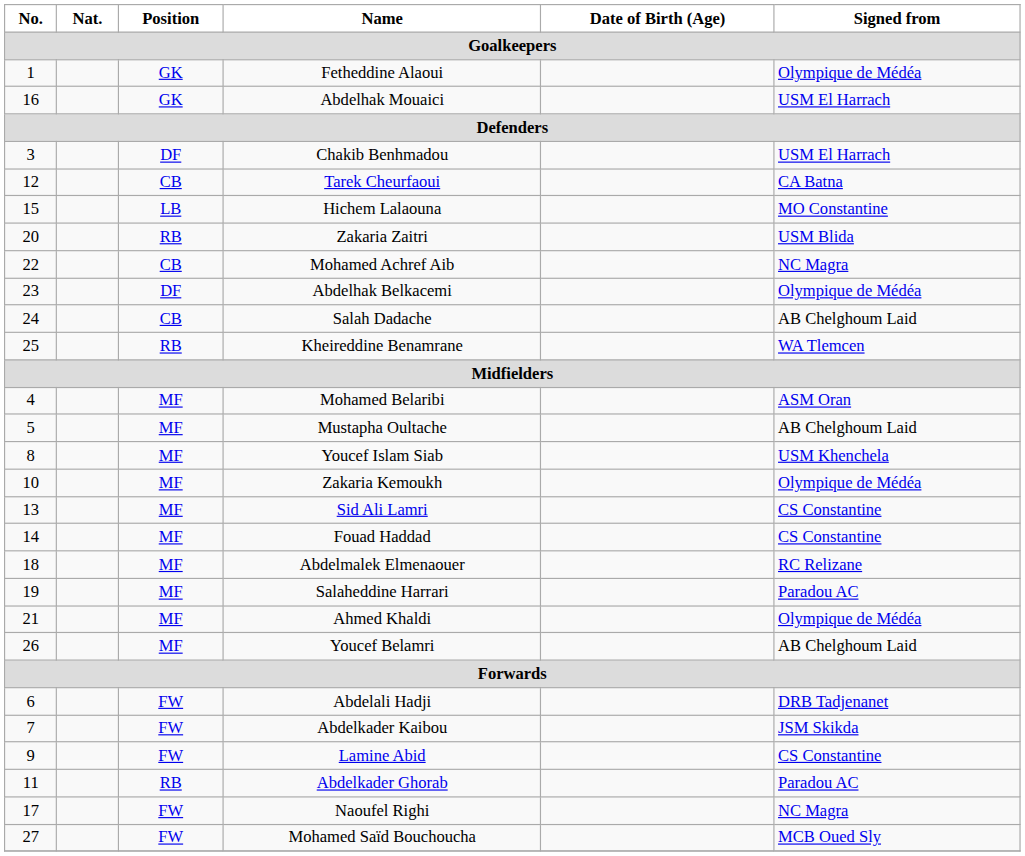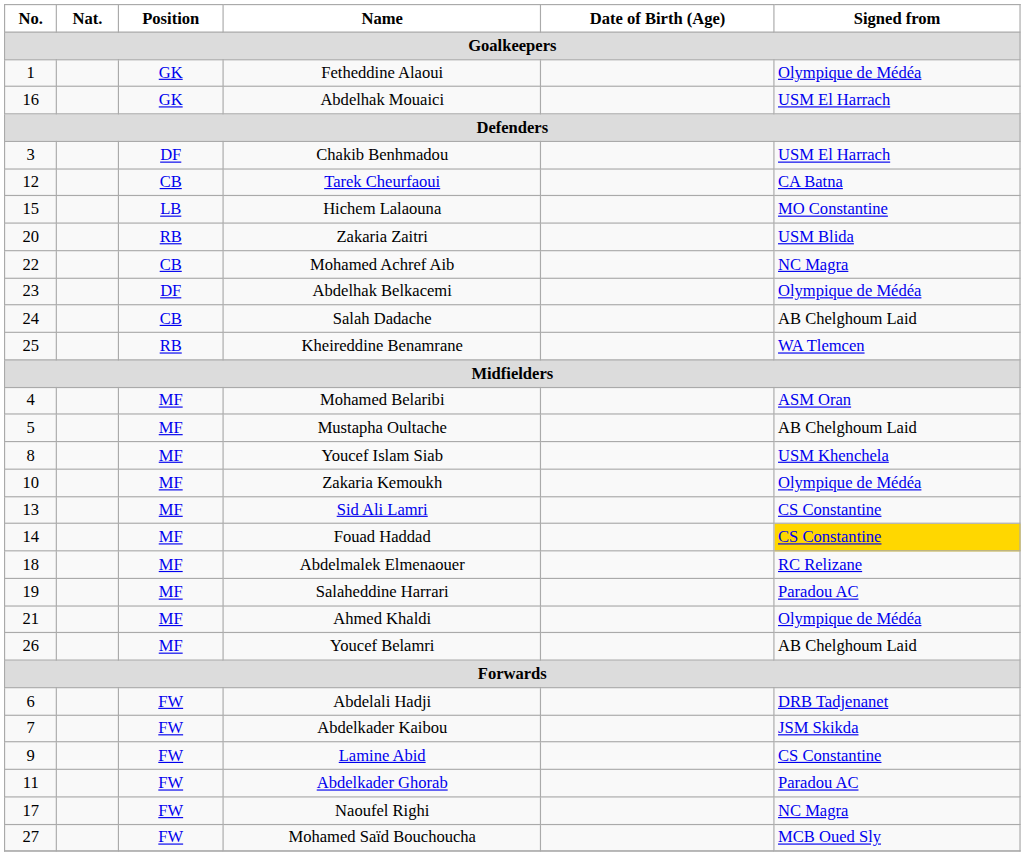 <table class="wikitable" style="text-align:center; font-size:90%; width:100%">
 <tr>
 <th style="background:white; color:black; text-align:center;">No.</th>
 <th style="background:white; color:black; text-align:center;">Nat.</th>
 <th style="background:white; color:black; text-align:center;">Position</th>
 <th style="background:white; color:black; text-align:center;">Name</th>
 <th style="background:white; color:black; text-align:center;">Date of Birth (Age)</th>
 <th style="background:white; color:black; text-align:center;">Signed from</th>
 </tr>
 <tr>
 <th colspan=10 style="background:#DCDCDC; text-align:center;">Goalkeepers</th>
 </tr>
 <tr>
 <td>1</td>
 <td></td>
 <td><a href='#'>GK</a></td>
 <td>Fetheddine Alaoui</td>
 <td></td>
 <td style="text-align:left"> <a href='#'>Olympique de Médéa</a></td>
 </tr>
 <tr>
 <td>16</td>
 <td></td>
 <td><a href='#'>GK</a></td>
 <td>Abdelhak Mouaici</td>
 <td></td>
 <td style="text-align:left"> <a href='#'>USM El Harrach</a></td>
 </tr>
 <tr>
 <th colspan=10 style="background:#DCDCDC; text-align:center;">Defenders</th>
 </tr>
 <tr>
 <td>3</td>
 <td></td>
 <td><a href='#'>DF</a></td>
 <td>Chakib Benhmadou</td>
 <td></td>
 <td style="text-align:left"> <a href='#'>USM El Harrach</a></td>
 </tr>
 <tr>
 <td>12</td>
 <td></td>
 <td><a href='#'>CB</a></td>
 <td><a href='#'>Tarek Cheurfaoui</a></td>
 <td></td>
 <td style="text-align:left"> <a href='#'>CA Batna</a></td>
 </tr>
 <tr>
 <td>15</td>
 <td></td>
 <td><a href='#'>LB</a></td>
 <td>Hichem Lalaouna</td>
 <td></td>
 <td style="text-align:left"> <a href='#'>MO Constantine</a></td>
 </tr>
 <tr>
 <td>20</td>
 <td></td>
 <td><a href='#'>RB</a></td>
 <td>Zakaria Zaitri</td>
 <td></td>
 <td style="text-align:left"> <a href='#'>USM Blida</a></td>
 </tr>
 <tr>
 <td>22</td>
 <td></td>
 <td><a href='#'>CB</a></td>
 <td>Mohamed Achref Aib</td>
 <td></td>
 <td style="text-align:left"> <a href='#'>NC Magra</a></td>
 </tr>
 <tr>
 <td>23</td>
 <td></td>
 <td><a href='#'>DF</a></td>
 <td>Abdelhak Belkacemi</td>
 <td></td>
 <td style="text-align:left"> <a href='#'>Olympique de Médéa</a></td>
 </tr>
 <tr>
 <td>24</td>
 <td></td>
 <td><a href='#'>CB</a></td>
 <td>Salah Dadache</td>
 <td></td>
 <td style="text-align:left"> AB Chelghoum Laid</td>
 </tr>
 <tr>
 <td>25</td>
 <td></td>
 <td><a href='#'>RB</a></td>
 <td>Kheireddine Benamrane</td>
 <td></td>
 <td style="text-align:left"> <a href='#'>WA Tlemcen</a></td>
 </tr>
 <tr>
 <th colspan=10 style="background:#DCDCDC; text-align:center;">Midfielders</th>
 </tr>
 <tr>
 <td>4</td>
 <td></td>
 <td><a href='#'>MF</a></td>
 <td>Mohamed Belaribi</td>
 <td></td>
 <td style="text-align:left"> <a href='#'>ASM Oran</a></td>
 </tr>
 <tr>
 <td>5</td>
 <td></td>
 <td><a href='#'>MF</a></td>
 <td>Mustapha Oultache</td>
 <td></td>
 <td style="text-align:left"> AB Chelghoum Laid</td>
 </tr>
 <tr>
 <td>8</td>
 <td></td>
 <td><a href='#'>MF</a></td>
 <td>Youcef Islam Siab</td>
 <td></td>
 <td style="text-align:left"> <a href='#'>USM Khenchela</a></td>
 </tr>
 <tr>
 <td>10</td>
 <td></td>
 <td><a href='#'>MF</a></td>
 <td>Zakaria Kemoukh</td>
 <td></td>
 <td style="text-align:left"> <a href='#'>Olympique de Médéa</a></td>
 </tr>
 <tr>
 <td>13</td>
 <td></td>
 <td><a href='#'>MF</a></td>
 <td><a href='#'>Sid Ali Lamri</a></td>
 <td></td>
 <td style="text-align:left"> <a href='#'>CS Constantine</a></td>
 </tr>
 <tr>
 <td>14</td>
 <td></td>
 <td><a href='#'>MF</a></td>
 <td>Fouad Haddad</td>
 <td></td>
-<td style="text-align:left"> <a href='#'>CS Constantine</a></td>
+<td style="background: gold; text-align:left"> <a href='#'>CS Constantine</a></td>
 </tr>
 <tr>
 <td>18</td>
 <td></td>
 <td><a href='#'>MF</a></td>
 <td>Abdelmalek Elmenaouer</td>
 <td></td>
 <td style="text-align:left"> <a href='#'>RC Relizane</a></td>
 </tr>
 <tr>
 <td>19</td>
 <td></td>
 <td><a href='#'>MF</a></td>
 <td>Salaheddine Harrari</td>
 <td></td>
 <td style="text-align:left"> <a href='#'>Paradou AC</a></td>
 </tr>
 <tr>
 <td>21</td>
 <td></td>
 <td><a href='#'>MF</a></td>
 <td>Ahmed Khaldi</td>
 <td></td>
 <td style="text-align:left"> <a href='#'>Olympique de Médéa</a></td>
 </tr>
 <tr>
 <td>26</td>
 <td></td>
 <td><a href='#'>MF</a></td>
 <td>Youcef Belamri</td>
 <td></td>
 <td style="text-align:left"> AB Chelghoum Laid</td>
 </tr>
 <tr>
 <th colspan=10 style="background:#DCDCDC; text-align:center;">Forwards</th>
 </tr>
 <tr>
 <td>6</td>
 <td></td>
 <td><a href='#'>FW</a></td>
 <td>Abdelali Hadji</td>
 <td></td>
 <td style="text-align:left"> <a href='#'>DRB Tadjenanet</a></td>
 </tr>
 <tr>
 <td>7</td>
 <td></td>
 <td><a href='#'>FW</a></td>
 <td>Abdelkader Kaibou</td>
 <td></td>
 <td style="text-align:left"> <a href='#'>JSM Skikda</a></td>
 </tr>
 <tr>
 <td>9</td>
 <td></td>
 <td><a href='#'>FW</a></td>
 <td><a href='#'>Lamine Abid</a></td>
 <td></td>
 <td style="text-align:left"> <a href='#'>CS Constantine</a></td>
 </tr>
 <tr>
 <td>11</td>
 <td></td>
-<td><a href='#'>RB</a></td>
+<td><a href='#'>FW</a></td>
 <td><a href='#'>Abdelkader Ghorab</a></td>
 <td></td>
 <td style="text-align:left"> <a href='#'>Paradou AC</a></td>
 </tr>
 <tr>
 <td>17</td>
 <td></td>
 <td><a href='#'>FW</a></td>
 <td>Naoufel Righi</td>
 <td></td>
 <td style="text-align:left"> <a href='#'>NC Magra</a></td>
 </tr>
 <tr>
 <td>27</td>
 <td></td>
 <td><a href='#'>FW</a></td>
 <td>Mohamed Saïd Bouchoucha</td>
 <td></td>
 <td style="text-align:left"> <a href='#'>MCB Oued Sly</a></td>
 </tr>
 <tr>
 </tr>
 </table>
